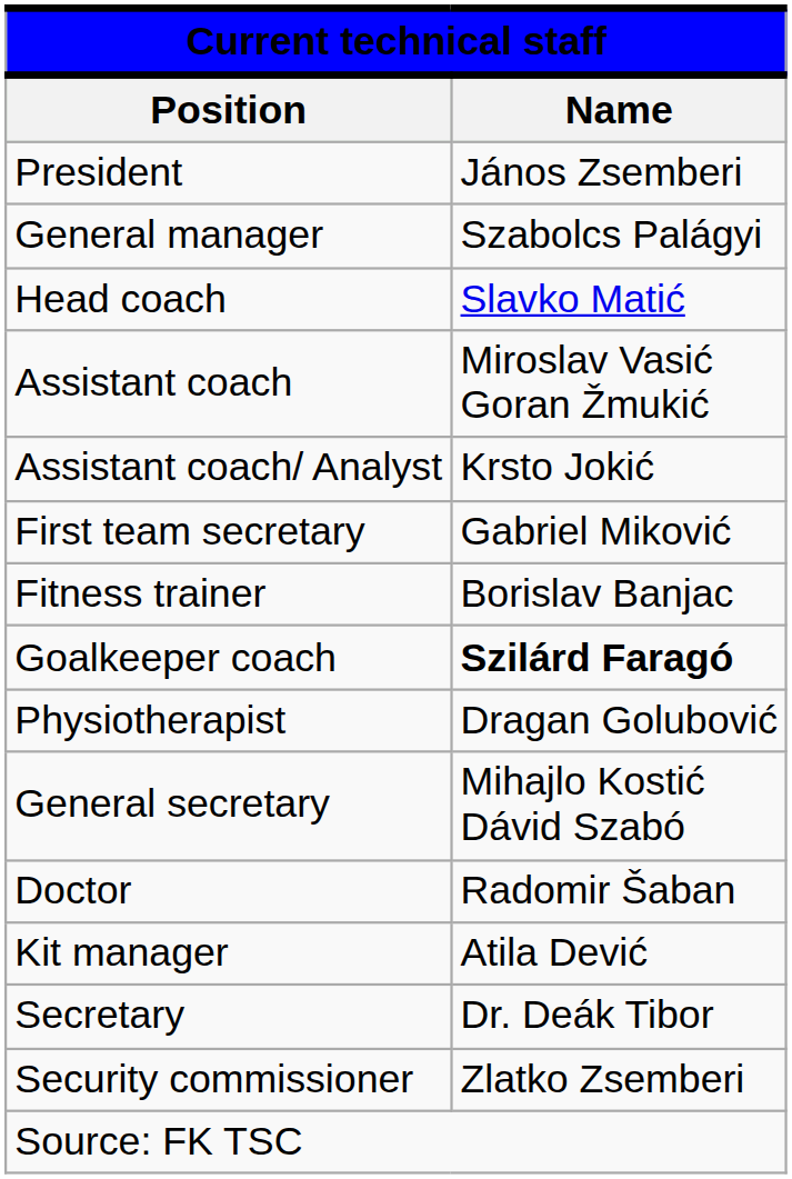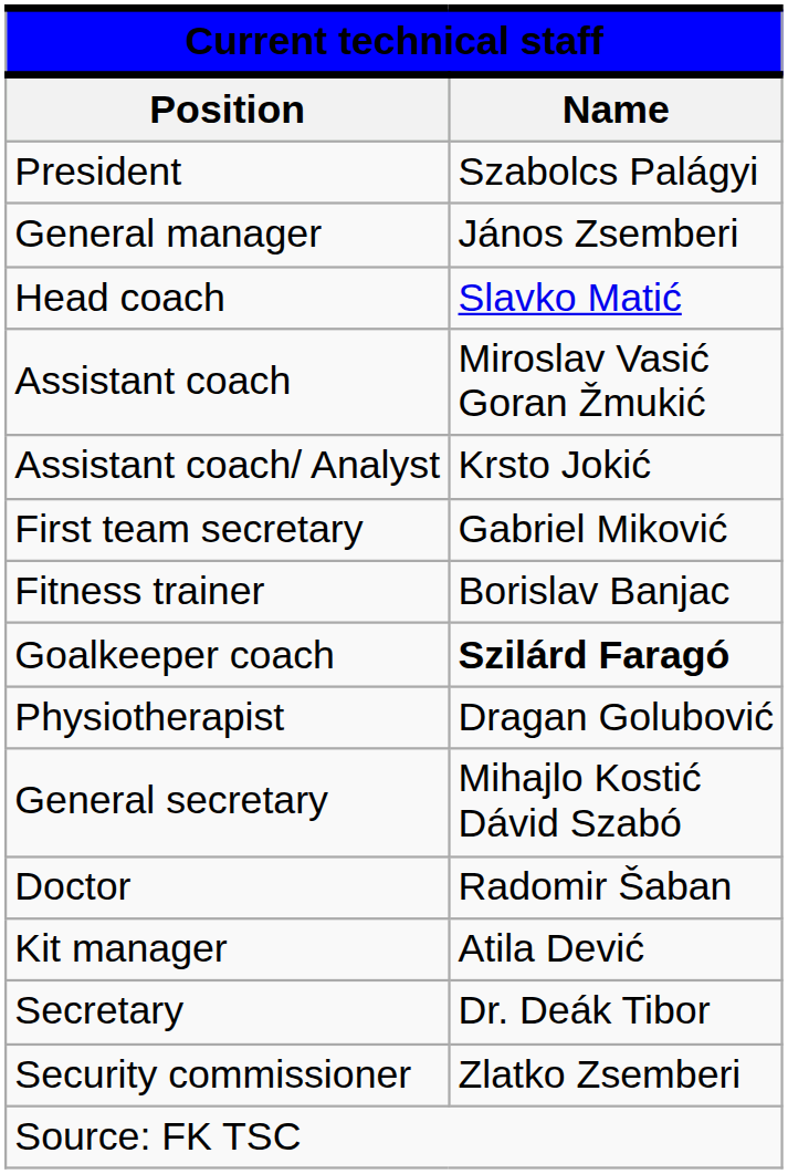 <table class="wikitable">
 <tr style="text-align:center;background:#0000FF; color:black; border-top:black 3px solid; border-bottom:black 3px solid">
 <td COLSPAN="14"><span><strong>Current technical staff</strong></span></td>
 </tr>
 <tr style="text-align:center; background:#ddffdd">
 <th>Position</th>
 <th>Name</th>
 </tr>
 <tr>
 <td>President</td>
-<td> János Zsemberi</td>
+<td> Szabolcs Palágyi</td>
 </tr>
 <tr>
 <td>General manager</td>
-<td> Szabolcs Palágyi</td>
+<td> János Zsemberi</td>
 </tr>
 <tr>
 <td>Head coach</td>
 <td> <a href='#'>Slavko Matić</a></td>
 </tr>
 <tr>
 <td>Assistant coach</td>
 <td> Miroslav Vasić <br>  Goran Žmukić</td>
 </tr>
 <tr>
 <td>Assistant coach/ Analyst</td>
 <td> Krsto Jokić</td>
 </tr>
 <tr>
 <td>First team secretary</td>
 <td> Gabriel Miković</td>
 </tr>
 <tr>
 <td>Fitness trainer</td>
 <td> Borislav Banjac</td>
 </tr>
 <tr>
 <td>Goalkeeper coach</td>
 <td><strong> Szilárd Faragó</strong></td>
 </tr>
 <tr>
 <td>Physiotherapist</td>
 <td> Dragan Golubović</td>
 </tr>
 <tr>
 <td>General secretary</td>
 <td> Mihajlo Kostić <br>  Dávid Szabó</td>
 </tr>
 <tr>
 <td>Doctor</td>
 <td> Radomir Šaban</td>
 </tr>
 <tr>
 <td>Kit manager</td>
 <td> Atila Dević</td>
 </tr>
 <tr>
 <td>Secretary</td>
 <td> Dr. Deák Tibor</td>
 </tr>
 <tr>
 <td>Security commissioner</td>
 <td> Zlatko Zsemberi</td>
 </tr>
 <tr>
 <td colspan="2">Source: FK TSC </td>
 </tr>
 </table>
